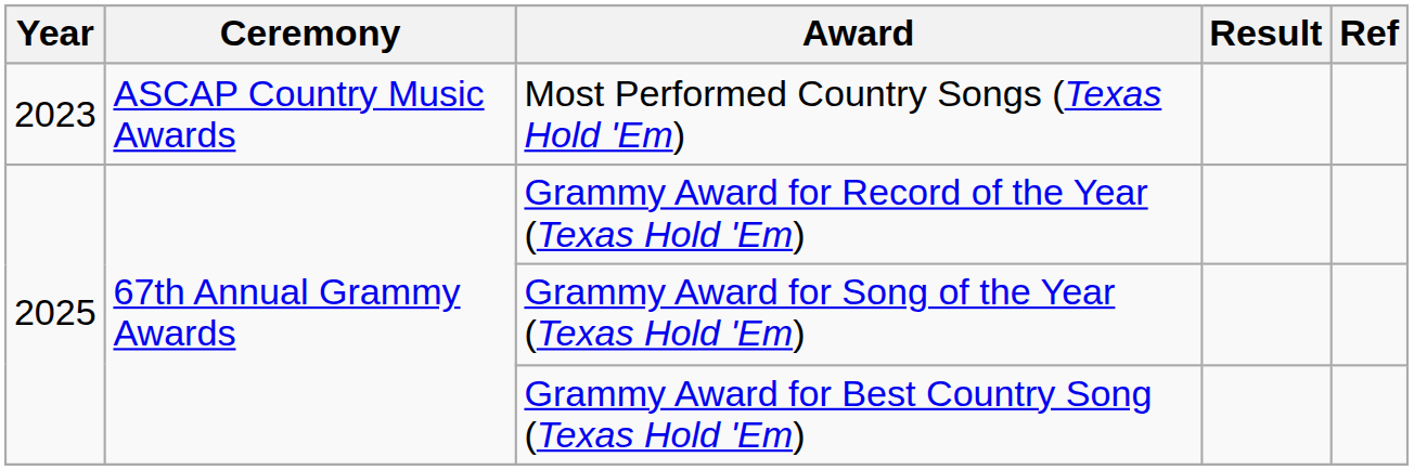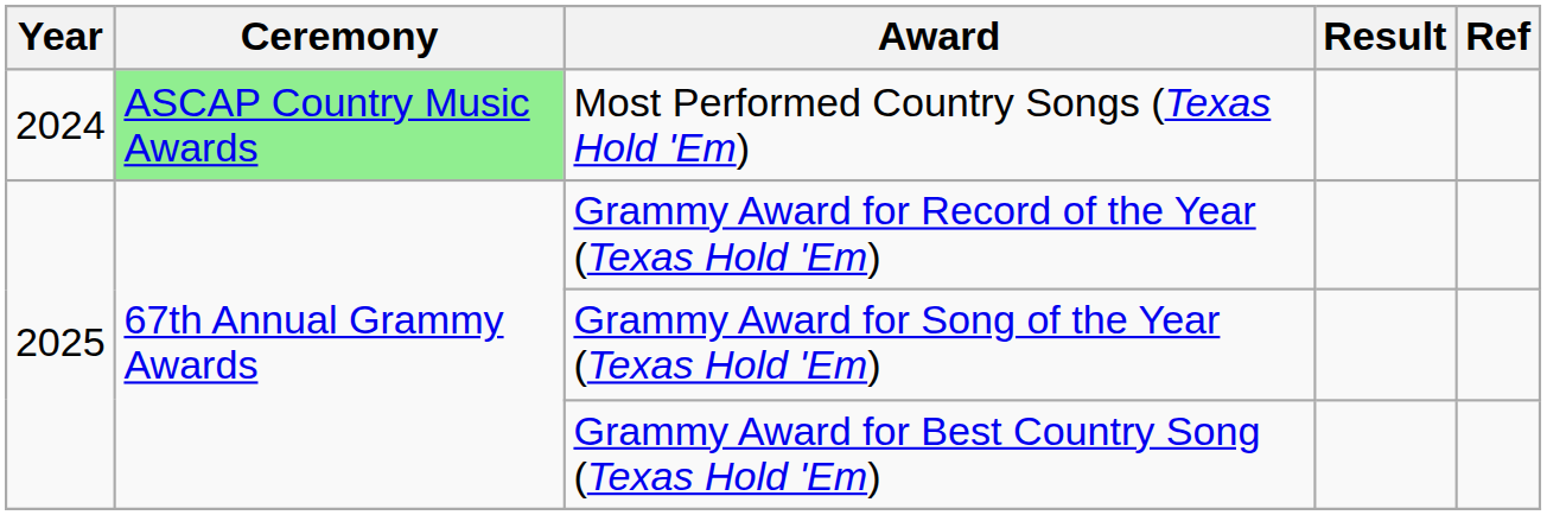 <table class="wikitable">
 <tr style="background:#ccc; text-align:center;">
 <th scope="col">Year</th>
 <th scope="col">Ceremony</th>
 <th scope="col">Award</th>
 <th scope="col">Result</th>
 <th>Ref</th>
 </tr>
 <tr>
-<td>2023</td>
-<td><a href='#'>ASCAP Country Music Awards</a></td>
+<td>2024</td>
+<td style="background: lightgreen;"><a href='#'>ASCAP Country Music Awards</a></td>
 <td>Most Performed Country Songs (<em><a href='#'>Texas Hold 'Em</a></em>)</td>
 <td></td>
 <td style="text-align:center;"></td>
 </tr>
 <tr>
 <td rowspan="3">2025</td>
 <td rowspan="3"><a href='#'>67th Annual Grammy Awards</a></td>
 <td><a href='#'>Grammy Award for Record of the Year</a> (<em><a href='#'>Texas Hold 'Em</a></em>)</td>
 <td></td>
 <td style="text-align:center;"></td>
 </tr>
 <tr>
 <td><a href='#'>Grammy Award for Song of the Year</a> (<em><a href='#'>Texas Hold 'Em</a></em>)</td>
 <td></td>
 <td style="text-align:center;"></td>
 </tr>
 <tr>
 <td><a href='#'>Grammy Award for Best Country Song</a> (<em><a href='#'>Texas Hold 'Em</a></em>)</td>
 <td></td>
 <td style="text-align:center;"></td>
 </tr>
 <tr>
 </tr>
 </table>
